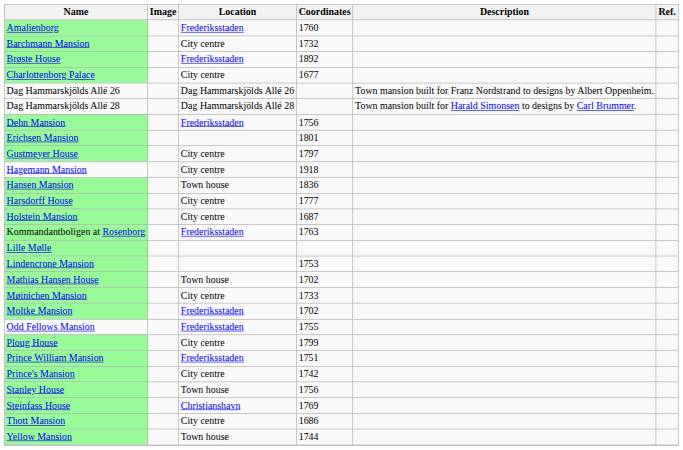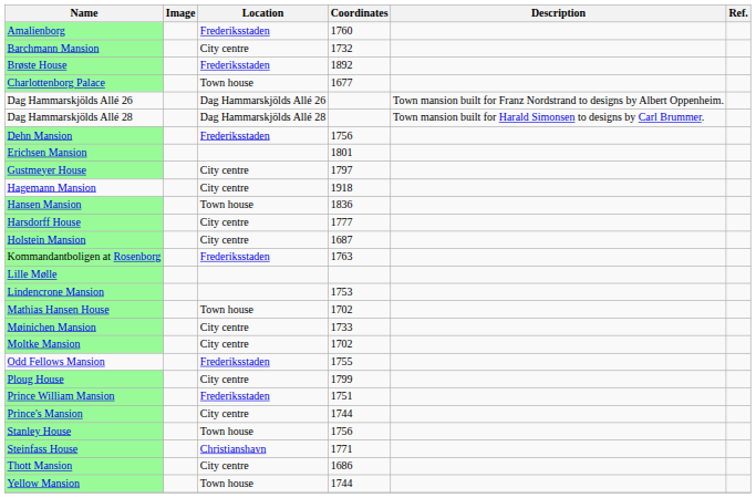 <table class="wikitable sortable">
 <tr>
 <th>Name</th>
 <th class=unsortable>Image</th>
 <th>Location</th>
 <th>Coordinates</th>
 <th class=unsortable>Description</th>
 <th>Ref.</th>
 </tr>
 <tr>
 <td bgcolor=98fb98><a href='#'>Amalienborg</a></td>
 <td></td>
 <td><a href='#'>Frederiksstaden</a></td>
 <td>1760</td>
 <td></td>
 <td></td>
 </tr>
 <tr>
 <td bgcolor=98fb98><a href='#'>Barchmann Mansion</a></td>
 <td></td>
 <td>City centre</td>
 <td>1732</td>
 <td></td>
 <td></td>
 </tr>
 <tr>
 <td bgcolor=98fb98><a href='#'>Brøste House</a></td>
 <td></td>
 <td><a href='#'>Frederiksstaden</a></td>
 <td>1892</td>
 <td></td>
 <td></td>
 </tr>
 <tr>
 <td bgcolor=98fb98><a href='#'>Charlottenborg Palace</a></td>
 <td></td>
-<td>City centre</td>
+<td>Town house</td>
 <td>1677</td>
 <td></td>
 <td></td>
 </tr>
 <tr>
 <td>Dag Hammarskjölds Allé 26</td>
 <td></td>
 <td>Dag Hammarskjölds Allé 26</td>
 <td></td>
 <td>Town mansion built for Franz Nordstrand to designs by Albert Oppenheim.</td>
 <td></td>
 </tr>
 <tr>
 <td>Dag Hammarskjölds Allé 28</td>
 <td></td>
 <td>Dag Hammarskjölds Allé 28</td>
 <td></td>
 <td>Town mansion built for <a href='#'>Harald Simonsen</a> to designs by <a href='#'>Carl Brummer</a>.</td>
 </tr>
 <tr>
 <td bgcolor=98fb98><a href='#'>Dehn Mansion</a></td>
 <td></td>
 <td><a href='#'>Frederiksstaden</a></td>
 <td>1756</td>
 <td></td>
 <td></td>
 </tr>
 <tr>
 <td bgcolor=98fb98><a href='#'>Erichsen Mansion</a></td>
 <td></td>
 <td></td>
 <td>1801</td>
 <td></td>
 <td></td>
 </tr>
 <tr>
 <td bgcolor=98fb98><a href='#'>Gustmeyer House</a></td>
 <td></td>
 <td>City centre</td>
 <td>1797</td>
 <td></td>
 <td></td>
 </tr>
 <tr>
 <td><a href='#'>Hagemann Mansion</a></td>
 <td></td>
 <td>City centre</td>
 <td>1918</td>
 <td></td>
 <td></td>
 </tr>
 <tr>
 <td bgcolor=98fb98><a href='#'>Hansen Mansion</a></td>
 <td></td>
 <td>Town house</td>
 <td>1836</td>
 <td></td>
 <td></td>
 </tr>
 <tr>
 <td bgcolor=98fb98><a href='#'>Harsdorff House</a></td>
 <td></td>
 <td>City centre</td>
 <td>1777</td>
 <td></td>
 <td></td>
 </tr>
 <tr>
 <td bgcolor=98fb98><a href='#'>Holstein Mansion</a></td>
 <td></td>
 <td>City centre</td>
 <td>1687</td>
 <td></td>
 <td></td>
 </tr>
 <tr>
 <td bgcolor=98fb98>Kommandantboligen at <a href='#'>Rosenborg</a></td>
 <td></td>
 <td><a href='#'>Frederiksstaden</a></td>
 <td>1763</td>
 <td></td>
 <td></td>
 </tr>
 <tr>
 <td bgcolor=98fb98><a href='#'>Lille Mølle</a></td>
 <td></td>
 <td></td>
 <td></td>
 <td></td>
 <td></td>
 </tr>
 <tr>
 <td bgcolor=98fb98><a href='#'>Lindencrone Mansion</a></td>
 <td></td>
 <td></td>
 <td>1753</td>
 <td></td>
 <td></td>
 </tr>
 <tr>
 <td bgcolor=98fb98><a href='#'>Mathias Hansen House</a></td>
 <td></td>
 <td>Town house</td>
 <td>1702</td>
 <td></td>
 <td></td>
 </tr>
 <tr>
 <td bgcolor=98fb98><a href='#'>Møinichen Mansion</a></td>
 <td></td>
 <td>City centre</td>
 <td>1733</td>
 <td></td>
 <td></td>
 </tr>
 <tr>
 <td bgcolor=98fb98><a href='#'>Moltke Mansion</a></td>
 <td></td>
-<td><a href='#'>Frederiksstaden</a></td>
+<td>City centre</td>
 <td>1702</td>
 <td></td>
 <td></td>
 </tr>
 <tr>
 <td><a href='#'>Odd Fellows Mansion</a></td>
 <td></td>
 <td><a href='#'>Frederiksstaden</a></td>
 <td>1755</td>
 <td></td>
 <td></td>
 </tr>
 <tr>
 <td bgcolor=98fb98><a href='#'>Ploug House</a></td>
 <td></td>
 <td>City centre</td>
 <td>1799</td>
 <td></td>
 <td></td>
 </tr>
 <tr>
 <td bgcolor=98fb98><a href='#'>Prince William Mansion</a></td>
 <td></td>
 <td><a href='#'>Frederiksstaden</a></td>
 <td>1751</td>
 <td></td>
 <td></td>
 </tr>
 <tr>
 <td bgcolor=98fb98><a href='#'>Prince's Mansion</a></td>
 <td></td>
 <td>City centre</td>
-<td>1742</td>
+<td>1744</td>
 <td></td>
 <td></td>
 </tr>
 <tr>
 <td bgcolor=98fb98><a href='#'>Stanley House</a></td>
 <td></td>
 <td>Town house</td>
 <td>1756</td>
 <td></td>
 <td></td>
 </tr>
 <tr>
 <td bgcolor=98fb98><a href='#'>Steinfass House</a></td>
 <td></td>
 <td><a href='#'>Christianshavn</a></td>
-<td>1769</td>
+<td>1771</td>
 <td></td>
 <td></td>
 </tr>
 <tr>
 <td bgcolor=98fb98><a href='#'>Thott Mansion</a></td>
 <td></td>
 <td>City centre</td>
 <td>1686</td>
 <td></td>
 <td></td>
 </tr>
 <tr>
 <td bgcolor=98fb98><a href='#'>Yellow Mansion</a></td>
 <td></td>
 <td>Town house</td>
 <td>1744</td>
 <td></td>
 <td></td>
 </tr>
 <tr>
 </tr>
 </table>
